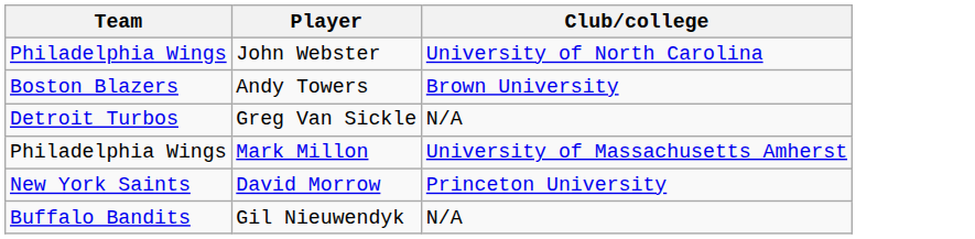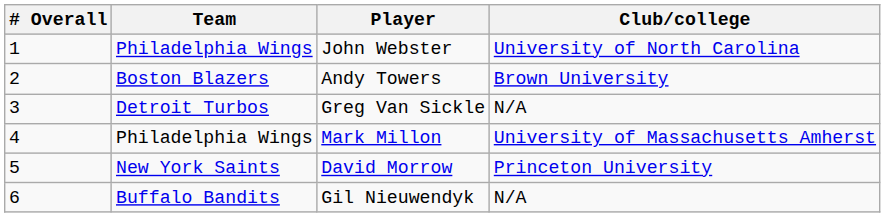 <table class="wikitable">
 <tr>
+<th># Overall</th>
 <th>Team</th>
 <th>Player</th>
 <th>Club/college</th>
 </tr>
 <tr>
+<td>1</td>
 <td><a href='#'>Philadelphia Wings</a></td>
 <td>John Webster</td>
 <td><a href='#'>University of North Carolina</a></td>
 </tr>
 <tr>
+<td>2</td>
 <td><a href='#'>Boston Blazers</a></td>
 <td>Andy Towers</td>
 <td><a href='#'>Brown University</a></td>
 </tr>
 <tr>
+<td>3</td>
 <td><a href='#'>Detroit Turbos</a></td>
 <td>Greg Van Sickle</td>
 <td>N/A</td>
 </tr>
 <tr>
+<td>4</td>
 <td>Philadelphia Wings</td>
 <td><a href='#'>Mark Millon</a></td>
 <td><a href='#'>University of Massachusetts Amherst</a></td>
 </tr>
 <tr>
+<td>5</td>
 <td><a href='#'>New York Saints</a></td>
 <td><a href='#'>David Morrow</a></td>
 <td><a href='#'>Princeton University</a></td>
 </tr>
 <tr>
+<td>6</td>
 <td><a href='#'>Buffalo Bandits</a></td>
 <td>Gil Nieuwendyk</td>
 <td>N/A</td>
 </tr>
 </table>
